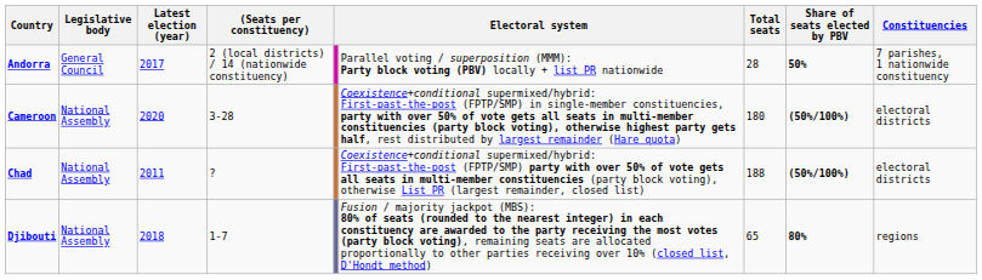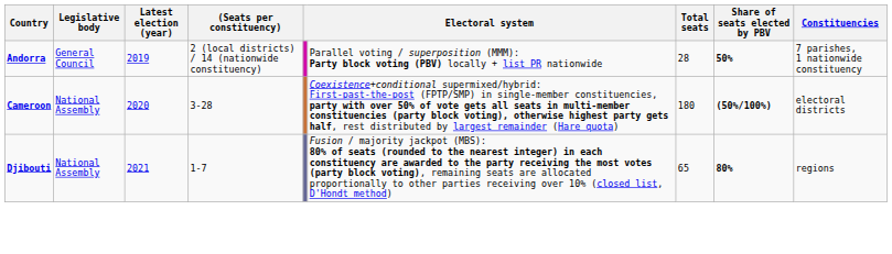 <table class="wikitable sortable">
 <tr>
 <th>Country</th>
 <th>Legislative body</th>
 <th>Latest election (year)</th>
 <th>(Seats per<br>constituency)</th>
 <th colspan="2">Electoral system</th>
 <th>Total seats</th>
 <th>Share of seats elected by PBV</th>
 <th><a href='#'>Constituencies</a></th>
 </tr>
 <tr>
 <td><strong> <a href='#'>Andorra</a></strong></td>
 <td><a href='#'>General Council</a></td>
-<td><a href='#'>2017</a></td>
+<td><a href='#'>2019</a></td>
 <td>2 (local districts) / 14 (nationwide constituency)</td>
 <td style="background:#D400AA"></td>
 <td>Parallel voting / <em>superposition</em> (MMM):<br><strong>Party block voting (PBV)</strong> locally + <a href='#'>list PR</a> nationwide</td>
 <td>28</td>
 <td><strong>50%</strong></td>
 <td>7 parishes,<br>1 nationwide constituency</td>
 </tr>
 <tr>
 <td><strong> <a href='#'>Cameroon</a></strong></td>
 <td><a href='#'>National Assembly</a></td>
 <td><a href='#'>2020</a></td>
 <td>3-28</td>
 <td style="background:#C87137"></td>
 <td><a href='#'><em>Coexistence</em></a>+<em>conditional</em> supermixed/hybrid:<br><a href='#'>First-past-the-post</a> (FPTP/SMP) in single-member constituencies,<br><strong>party with over 50% of vote gets all seats in multi-member constituencies (party block voting), otherwise highest party gets half</strong>, rest distributed by <a href='#'>largest remainder</a> (<a href='#'>Hare quota</a>)</td>
 <td>180</td>
 <td><strong>(50%/100%)</strong></td>
 <td>electoral districts</td>
 </tr>
 <tr>
-<td><strong> <a href='#'>Chad</a></strong></td>
-<td><a href='#'>National Assembly</a></td>
-<td><a href='#'>2011</a></td>
-<td>?</td>
-<td style="background:#C87137"></td>
-<td><a href='#'><em>Coexistence</em></a>+<em>conditional</em> supermixed/hybrid:<br><a href='#'>First-past-the-post</a> (FPTP/SMP) <strong>party with over 50% of vote gets all seats in multi-member constituencies</strong> (party block voting), otherwise <a href='#'>List PR</a> (largest remainder, closed list)</td>
-<td>188</td>
-<td><strong>(50%/100%)</strong></td>
-<td>electoral districts</td>
-</tr>
-<tr>
 <td><strong> <a href='#'>Djibouti</a></strong></td>
 <td><a href='#'>National Assembly</a></td>
-<td><a href='#'>2018</a></td>
+<td><a href='#'>2021</a></td>
 <td>1-7</td>
 <td style="background:#646696"></td>
 <td><em>Fusion</em> / majority jackpot (MBS):<br><strong>80% of seats (rounded to the nearest integer) in each constituency are awarded to the party receiving the most votes (party block voting)</strong>, remaining seats are allocated proportionally to other parties receiving over 10% (<a href='#'>closed list</a>, <a href='#'>D'Hondt method</a>)</td>
 <td>65</td>
 <td><strong>80%</strong></td>
 <td>regions</td>
 </tr>
 </table>
